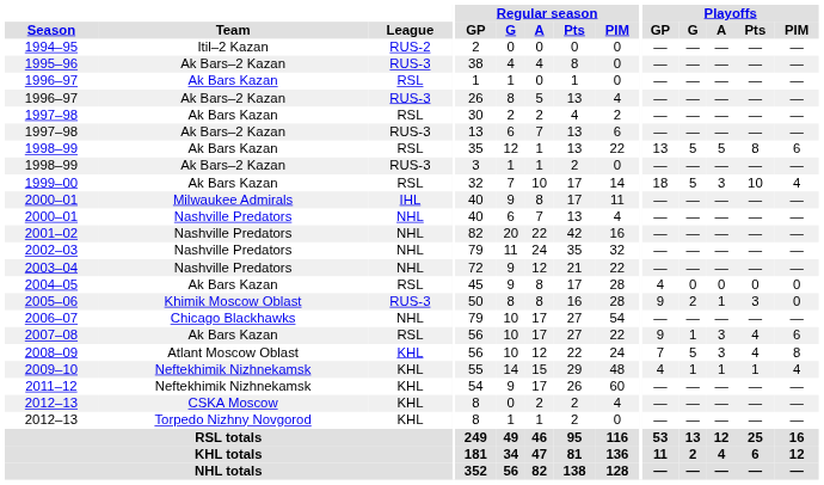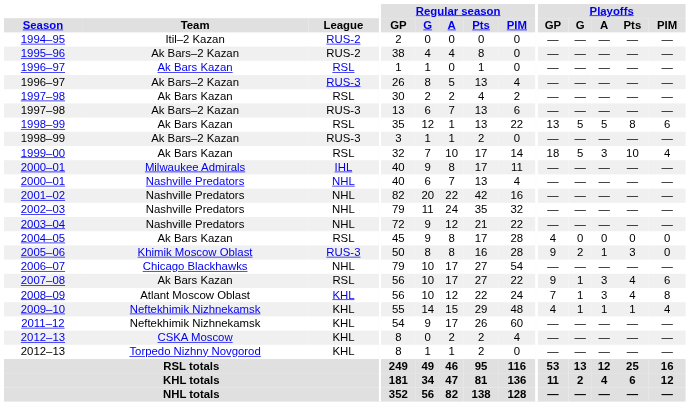 <table border="0" cellpadding="1" cellspacing="0" style="text-align:center; width:60em">
 <tr bgcolor="#e0e0e0">
 <th colspan="3" bgcolor="#ffffff"></th>
 <th rowspan="100" bgcolor="#ffffff"></th>
 <th colspan="5"><a href='#'>Regular season</a></th>
 <th rowspan="100" bgcolor="#ffffff"></th>
 <th colspan="5"><a href='#'>Playoffs</a></th>
 </tr>
 <tr bgcolor="#e0e0e0">
 <th><a href='#'>Season</a></th>
 <th>Team</th>
 <th>League</th>
 <th>GP</th>
 <th><a href='#'>G</a></th>
 <th><a href='#'>A</a></th>
 <th><a href='#'>Pts</a></th>
 <th><a href='#'>PIM</a></th>
 <th>GP</th>
 <th>G</th>
 <th>A</th>
 <th>Pts</th>
 <th>PIM</th>
 </tr>
 <tr>
 <td><a href='#'>1994–95</a></td>
 <td>Itil–2 Kazan</td>
 <td><a href='#'>RUS-2</a></td>
 <td>2</td>
 <td>0</td>
 <td>0</td>
 <td>0</td>
 <td>0</td>
 <td>—</td>
 <td>—</td>
 <td>—</td>
 <td>—</td>
 <td>—</td>
 </tr>
 <tr bgcolor="#f0f0f0">
 <td><a href='#'>1995–96</a></td>
 <td>Ak Bars–2 Kazan</td>
-<td><a href='#'>RUS-3</a></td>
+<td>RUS-2</td>
 <td>38</td>
 <td>4</td>
 <td>4</td>
 <td>8</td>
 <td>0</td>
 <td>—</td>
 <td>—</td>
 <td>—</td>
 <td>—</td>
 <td>—</td>
 </tr>
 <tr>
 <td><a href='#'>1996–97</a></td>
 <td><a href='#'>Ak Bars Kazan</a></td>
 <td><a href='#'>RSL</a></td>
 <td>1</td>
 <td>1</td>
 <td>0</td>
 <td>1</td>
 <td>0</td>
 <td>—</td>
 <td>—</td>
 <td>—</td>
 <td>—</td>
 <td>—</td>
 </tr>
 <tr bgcolor="#f0f0f0">
 <td>1996–97</td>
 <td>Ak Bars–2 Kazan</td>
 <td><a href='#'>RUS-3</a></td>
 <td>26</td>
 <td>8</td>
 <td>5</td>
 <td>13</td>
 <td>4</td>
 <td>—</td>
 <td>—</td>
 <td>—</td>
 <td>—</td>
 <td>—</td>
 </tr>
 <tr>
 <td><a href='#'>1997–98</a></td>
 <td>Ak Bars Kazan</td>
 <td>RSL</td>
 <td>30</td>
 <td>2</td>
 <td>2</td>
 <td>4</td>
 <td>2</td>
 <td>—</td>
 <td>—</td>
 <td>—</td>
 <td>—</td>
 <td>—</td>
 </tr>
 <tr bgcolor="#f0f0f0">
 <td>1997–98</td>
 <td>Ak Bars–2 Kazan</td>
 <td>RUS-3</td>
 <td>13</td>
 <td>6</td>
 <td>7</td>
 <td>13</td>
 <td>6</td>
 <td>—</td>
 <td>—</td>
 <td>—</td>
 <td>—</td>
 <td>—</td>
 </tr>
 <tr>
 <td><a href='#'>1998–99</a></td>
 <td>Ak Bars Kazan</td>
 <td>RSL</td>
 <td>35</td>
 <td>12</td>
 <td>1</td>
 <td>13</td>
 <td>22</td>
 <td>13</td>
 <td>5</td>
 <td>5</td>
 <td>8</td>
 <td>6</td>
 </tr>
 <tr bgcolor="#f0f0f0">
 <td>1998–99</td>
 <td>Ak Bars–2 Kazan</td>
 <td>RUS-3</td>
 <td>3</td>
 <td>1</td>
 <td>1</td>
 <td>2</td>
 <td>0</td>
 <td>—</td>
 <td>—</td>
 <td>—</td>
 <td>—</td>
 <td>—</td>
 </tr>
 <tr>
 <td><a href='#'>1999–00</a></td>
 <td>Ak Bars Kazan</td>
 <td>RSL</td>
 <td>32</td>
 <td>7</td>
 <td>10</td>
 <td>17</td>
 <td>14</td>
 <td>18</td>
 <td>5</td>
 <td>3</td>
 <td>10</td>
 <td>4</td>
 </tr>
 <tr bgcolor="#f0f0f0">
 <td><a href='#'>2000–01</a></td>
 <td><a href='#'>Milwaukee Admirals</a></td>
 <td><a href='#'>IHL</a></td>
 <td>40</td>
 <td>9</td>
 <td>8</td>
 <td>17</td>
 <td>11</td>
 <td>—</td>
 <td>—</td>
 <td>—</td>
 <td>—</td>
 <td>—</td>
 </tr>
 <tr>
 <td><a href='#'>2000–01</a></td>
 <td><a href='#'>Nashville Predators</a></td>
 <td><a href='#'>NHL</a></td>
 <td>40</td>
 <td>6</td>
 <td>7</td>
 <td>13</td>
 <td>4</td>
 <td>—</td>
 <td>—</td>
 <td>—</td>
 <td>—</td>
 <td>—</td>
 </tr>
 <tr bgcolor="#f0f0f0">
 <td><a href='#'>2001–02</a></td>
 <td>Nashville Predators</td>
 <td>NHL</td>
 <td>82</td>
 <td>20</td>
 <td>22</td>
 <td>42</td>
 <td>16</td>
 <td>—</td>
 <td>—</td>
 <td>—</td>
 <td>—</td>
 <td>—</td>
 </tr>
 <tr>
 <td><a href='#'>2002–03</a></td>
 <td>Nashville Predators</td>
 <td>NHL</td>
 <td>79</td>
 <td>11</td>
 <td>24</td>
 <td>35</td>
 <td>32</td>
 <td>—</td>
 <td>—</td>
 <td>—</td>
 <td>—</td>
 <td>—</td>
 </tr>
 <tr bgcolor="#f0f0f0">
 <td><a href='#'>2003–04</a></td>
 <td>Nashville Predators</td>
 <td>NHL</td>
 <td>72</td>
 <td>9</td>
 <td>12</td>
 <td>21</td>
 <td>22</td>
 <td>—</td>
 <td>—</td>
 <td>—</td>
 <td>—</td>
 <td>—</td>
 </tr>
 <tr>
 <td><a href='#'>2004–05</a></td>
 <td>Ak Bars Kazan</td>
 <td>RSL</td>
 <td>45</td>
 <td>9</td>
 <td>8</td>
 <td>17</td>
 <td>28</td>
 <td>4</td>
 <td>0</td>
 <td>0</td>
 <td>0</td>
 <td>0</td>
 </tr>
 <tr bgcolor="#f0f0f0">
 <td><a href='#'>2005–06</a></td>
 <td><a href='#'>Khimik Moscow Oblast</a></td>
 <td><a href='#'>RUS-3</a></td>
 <td>50</td>
 <td>8</td>
 <td>8</td>
 <td>16</td>
 <td>28</td>
 <td>9</td>
 <td>2</td>
 <td>1</td>
 <td>3</td>
 <td>0</td>
 </tr>
 <tr>
 <td><a href='#'>2006–07</a></td>
 <td><a href='#'>Chicago Blackhawks</a></td>
 <td>NHL</td>
 <td>79</td>
 <td>10</td>
 <td>17</td>
 <td>27</td>
 <td>54</td>
 <td>—</td>
 <td>—</td>
 <td>—</td>
 <td>—</td>
 <td>—</td>
 </tr>
 <tr bgcolor="#f0f0f0">
 <td><a href='#'>2007–08</a></td>
 <td>Ak Bars Kazan</td>
 <td>RSL</td>
 <td>56</td>
 <td>10</td>
 <td>17</td>
 <td>27</td>
 <td>22</td>
 <td>9</td>
 <td>1</td>
 <td>3</td>
 <td>4</td>
 <td>6</td>
 </tr>
 <tr>
 <td><a href='#'>2008–09</a></td>
 <td>Atlant Moscow Oblast</td>
 <td><a href='#'>KHL</a></td>
 <td>56</td>
 <td>10</td>
 <td>12</td>
 <td>22</td>
 <td>24</td>
 <td>7</td>
-<td>5</td>
+<td>1</td>
 <td>3</td>
 <td>4</td>
 <td>8</td>
 </tr>
 <tr bgcolor="#f0f0f0">
 <td><a href='#'>2009–10</a></td>
 <td><a href='#'>Neftekhimik Nizhnekamsk</a></td>
 <td>KHL</td>
 <td>55</td>
 <td>14</td>
 <td>15</td>
 <td>29</td>
 <td>48</td>
 <td>4</td>
 <td>1</td>
 <td>1</td>
 <td>1</td>
 <td>4</td>
 </tr>
 <tr>
 <td><a href='#'>2011–12</a></td>
 <td>Neftekhimik Nizhnekamsk</td>
 <td>KHL</td>
 <td>54</td>
 <td>9</td>
 <td>17</td>
 <td>26</td>
 <td>60</td>
 <td>—</td>
 <td>—</td>
 <td>—</td>
 <td>—</td>
 <td>—</td>
 </tr>
 <tr bgcolor="#f0f0f0">
 <td><a href='#'>2012–13</a></td>
 <td><a href='#'>CSKA Moscow</a></td>
 <td>KHL</td>
 <td>8</td>
 <td>0</td>
 <td>2</td>
 <td>2</td>
 <td>4</td>
 <td>—</td>
 <td>—</td>
 <td>—</td>
 <td>—</td>
 <td>—</td>
 </tr>
 <tr>
 <td>2012–13</td>
 <td><a href='#'>Torpedo Nizhny Novgorod</a></td>
 <td>KHL</td>
 <td>8</td>
 <td>1</td>
 <td>1</td>
 <td>2</td>
 <td>0</td>
 <td>—</td>
 <td>—</td>
 <td>—</td>
 <td>—</td>
 <td>—</td>
 </tr>
 <tr bgcolor="#e0e0e0">
 <th colspan="3">RSL totals</th>
 <th>249</th>
 <th>49</th>
 <th>46</th>
 <th>95</th>
 <th>116</th>
 <th>53</th>
 <th>13</th>
 <th>12</th>
 <th>25</th>
 <th>16</th>
 </tr>
 <tr bgcolor="#e0e0e0">
 <th colspan="3">KHL totals</th>
 <th>181</th>
 <th>34</th>
 <th>47</th>
 <th>81</th>
 <th>136</th>
 <th>11</th>
 <th>2</th>
 <th>4</th>
 <th>6</th>
 <th>12</th>
 </tr>
 <tr bgcolor="#e0e0e0">
 <th colspan="3">NHL totals</th>
 <th>352</th>
 <th>56</th>
 <th>82</th>
 <th>138</th>
 <th>128</th>
 <th>—</th>
 <th>—</th>
 <th>—</th>
 <th>—</th>
 <th>—</th>
 </tr>
 </table>
